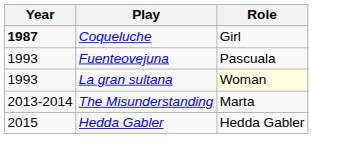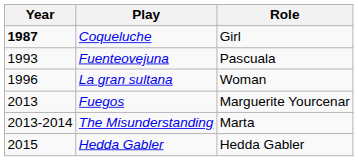 <table class="wikitable">
 <tr>
 <th>Year</th>
 <th>Play</th>
 <th>Role</th>
 </tr>
 <tr>
 <td><strong>1987</strong></td>
 <td><em><a href='#'>Coqueluche</a></em></td>
 <td>Girl</td>
 </tr>
 <tr>
 <td>1993</td>
 <td><em><a href='#'>Fuenteovejuna</a></em></td>
 <td>Pascuala</td>
 </tr>
 <tr>
-<td>1993</td>
+<td>1996</td>
 <td><em><a href='#'>La gran sultana</a></em></td>
-<td style="background: lightyellow;">Woman</td>
+<td>Woman</td>
+</tr>
+<tr>
+<td>2013</td>
+<td><em><a href='#'>Fuegos</a></em></td>
+<td>Marguerite Yourcenar</td>
 </tr>
 <tr>
 <td>2013-2014</td>
 <td><em><a href='#'>The Misunderstanding</a></em></td>
 <td>Marta</td>
 </tr>
 <tr>
 <td>2015</td>
 <td><em><a href='#'>Hedda Gabler</a></em></td>
 <td>Hedda Gabler</td>
 </tr>
 </table>
